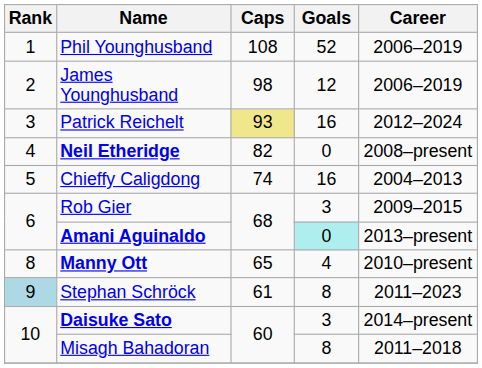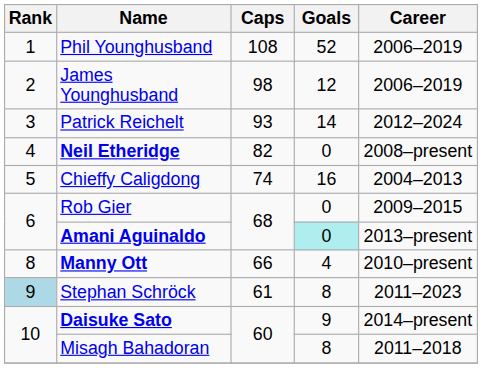 <table class="wikitable sortable" style="text-align: center">
 <tr>
 <th width=30px>Rank</th>
 <th class="unsortable" style="width:150px;">Name</th>
 <th width=50px>Caps</th>
 <th width=50px>Goals</th>
 <th class="unsortable" style="width:100px;">Career</th>
 </tr>
 <tr>
 <td>1</td>
 <td align=left><a href='#'>Phil Younghusband</a></td>
 <td>108</td>
 <td>52</td>
 <td>2006–2019</td>
 </tr>
 <tr>
 <td>2</td>
 <td align=left><a href='#'>James Younghusband</a></td>
 <td>98</td>
 <td>12</td>
 <td>2006–2019</td>
 </tr>
 <tr>
 <td>3</td>
 <td align=left><a href='#'>Patrick Reichelt</a></td>
-<td style="background: khaki;">93</td>
-<td>16</td>
+<td>93</td>
+<td>14</td>
 <td>2012–2024</td>
 </tr>
 <tr>
 <td>4</td>
 <td align=left><strong><a href='#'>Neil Etheridge</a></strong></td>
 <td>82</td>
 <td>0</td>
 <td>2008–present</td>
 </tr>
 <tr>
 <td>5</td>
 <td align=left><a href='#'>Chieffy Caligdong</a></td>
 <td>74</td>
 <td>16</td>
 <td>2004–2013</td>
 </tr>
 <tr>
 <td rowspan=2>6</td>
 <td align=left><a href='#'>Rob Gier</a></td>
 <td rowspan=2>68</td>
-<td>3</td>
+<td>0</td>
 <td>2009–2015</td>
 </tr>
 <tr>
 <td align=left><strong><a href='#'>Amani Aguinaldo</a></strong></td>
 <td style="background: paleturquoise;">0</td>
 <td>2013–present</td>
 </tr>
 <tr>
 <td>8</td>
 <td align=left><strong><a href='#'>Manny Ott</a></strong></td>
-<td>65</td>
+<td>66</td>
 <td>4</td>
 <td>2010–present</td>
 </tr>
 <tr>
 <td style="background: lightblue;">9</td>
 <td align=left><a href='#'>Stephan Schröck</a></td>
 <td>61</td>
 <td>8</td>
 <td>2011–2023</td>
 </tr>
 <tr>
 <td rowspan=2>10</td>
 <td align=left><strong><a href='#'>Daisuke Sato</a></strong></td>
 <td rowspan=2>60</td>
-<td>3</td>
+<td>9</td>
 <td>2014–present</td>
 </tr>
 <tr>
 <td align=left><a href='#'>Misagh Bahadoran</a></td>
 <td>8</td>
 <td>2011–2018</td>
 </tr>
 <tr>
 </tr>
 </table>
